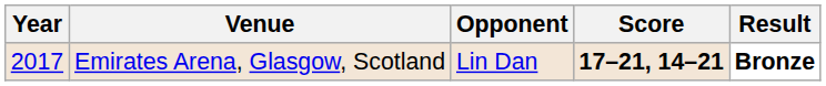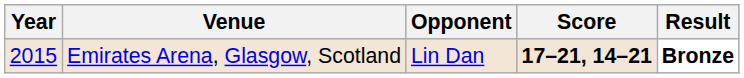 <table class="sortable wikitable" style="font-size: 90%;">
 <tr>
 <th>Year</th>
 <th>Venue</th>
 <th>Opponent</th>
 <th>Score</th>
 <th>Result</th>
 </tr>
 <tr style="background:#F3E6D7">
-<td align="center"><a href='#'>2017</a></td>
+<td align="center"><a href='#'>2015</a></td>
 <td align="left"><a href='#'>Emirates Arena</a>, <a href='#'>Glasgow</a>, Scotland</td>
 <td align="left"> <a href='#'>Lin Dan</a></td>
 <td align="left"><strong>17–21, 14–21</strong></td>
 <td style="text-align:left; background:white"> <strong>Bronze</strong></td>
 </tr>
 </table>
